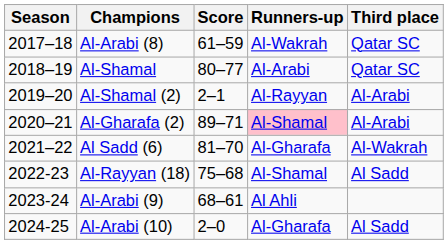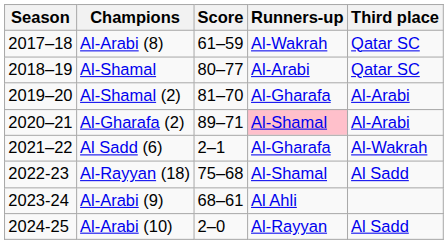 <table class="wikitable">
 <tr>
 <th>Season</th>
 <th>Champions</th>
 <th>Score</th>
 <th>Runners-up</th>
 <th>Third place</th>
 </tr>
 <tr>
 <td>2017–18</td>
 <td><a href='#'>Al-Arabi</a> (8)</td>
 <td>61–59</td>
 <td><a href='#'>Al-Wakrah</a></td>
 <td><a href='#'>Qatar SC</a></td>
 </tr>
 <tr>
 <td>2018–19</td>
 <td><a href='#'>Al-Shamal</a></td>
 <td>80–77</td>
 <td><a href='#'>Al-Arabi</a></td>
 <td><a href='#'>Qatar SC</a></td>
 </tr>
 <tr>
 <td>2019–20</td>
 <td><a href='#'>Al-Shamal</a> (2)</td>
-<td>2–1</td>
-<td><a href='#'>Al-Rayyan</a></td>
+<td>81–70</td>
+<td><a href='#'>Al-Gharafa</a></td>
 <td><a href='#'>Al-Arabi</a></td>
 </tr>
 <tr>
 <td>2020–21</td>
 <td><a href='#'>Al-Gharafa</a> (2)</td>
 <td>89–71</td>
 <td style="background: pink;"><a href='#'>Al-Shamal</a></td>
 <td><a href='#'>Al-Arabi</a></td>
 </tr>
 <tr>
 <td>2021–22</td>
 <td><a href='#'>Al Sadd</a> (6)</td>
-<td>81–70</td>
+<td>2–1</td>
 <td><a href='#'>Al-Gharafa</a></td>
 <td><a href='#'>Al-Wakrah</a></td>
 </tr>
 <tr>
 <td>2022-23</td>
 <td><a href='#'>Al-Rayyan</a> (18)</td>
 <td>75–68</td>
 <td><a href='#'>Al-Shamal</a></td>
 <td><a href='#'>Al Sadd</a></td>
 </tr>
 <tr>
 <td>2023-24</td>
 <td><a href='#'>Al-Arabi</a> (9)</td>
 <td>68–61</td>
 <td><a href='#'>Al Ahli</a></td>
 <td></td>
 </tr>
 <tr>
 <td>2024-25</td>
 <td><a href='#'>Al-Arabi</a> (10)</td>
 <td>2–0</td>
-<td><a href='#'>Al-Gharafa</a></td>
+<td><a href='#'>Al-Rayyan</a></td>
 <td><a href='#'>Al Sadd</a></td>
 </tr>
 </table>
